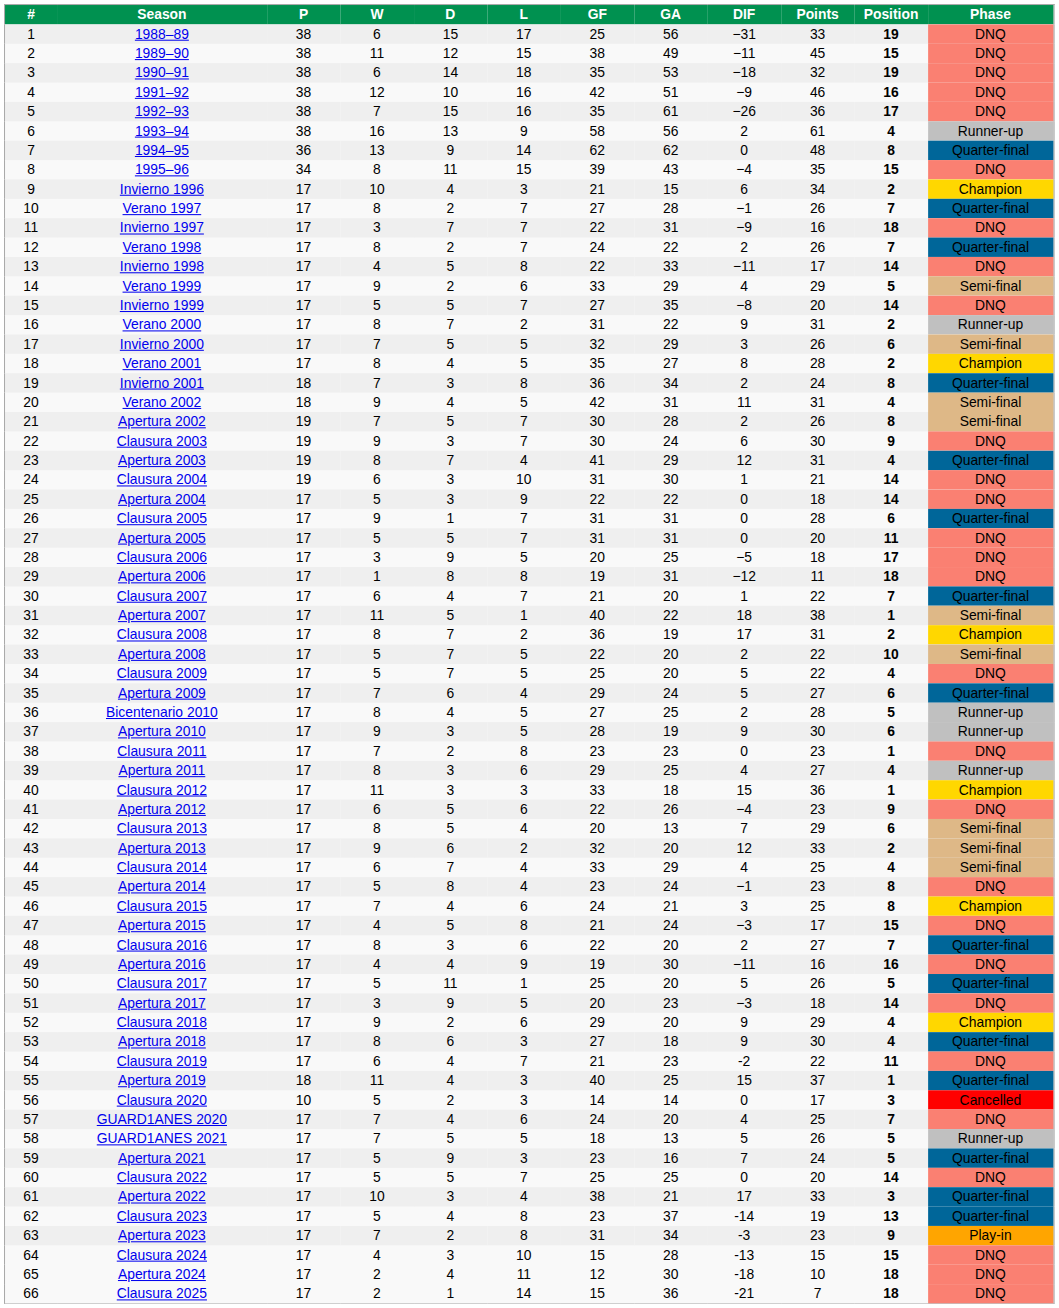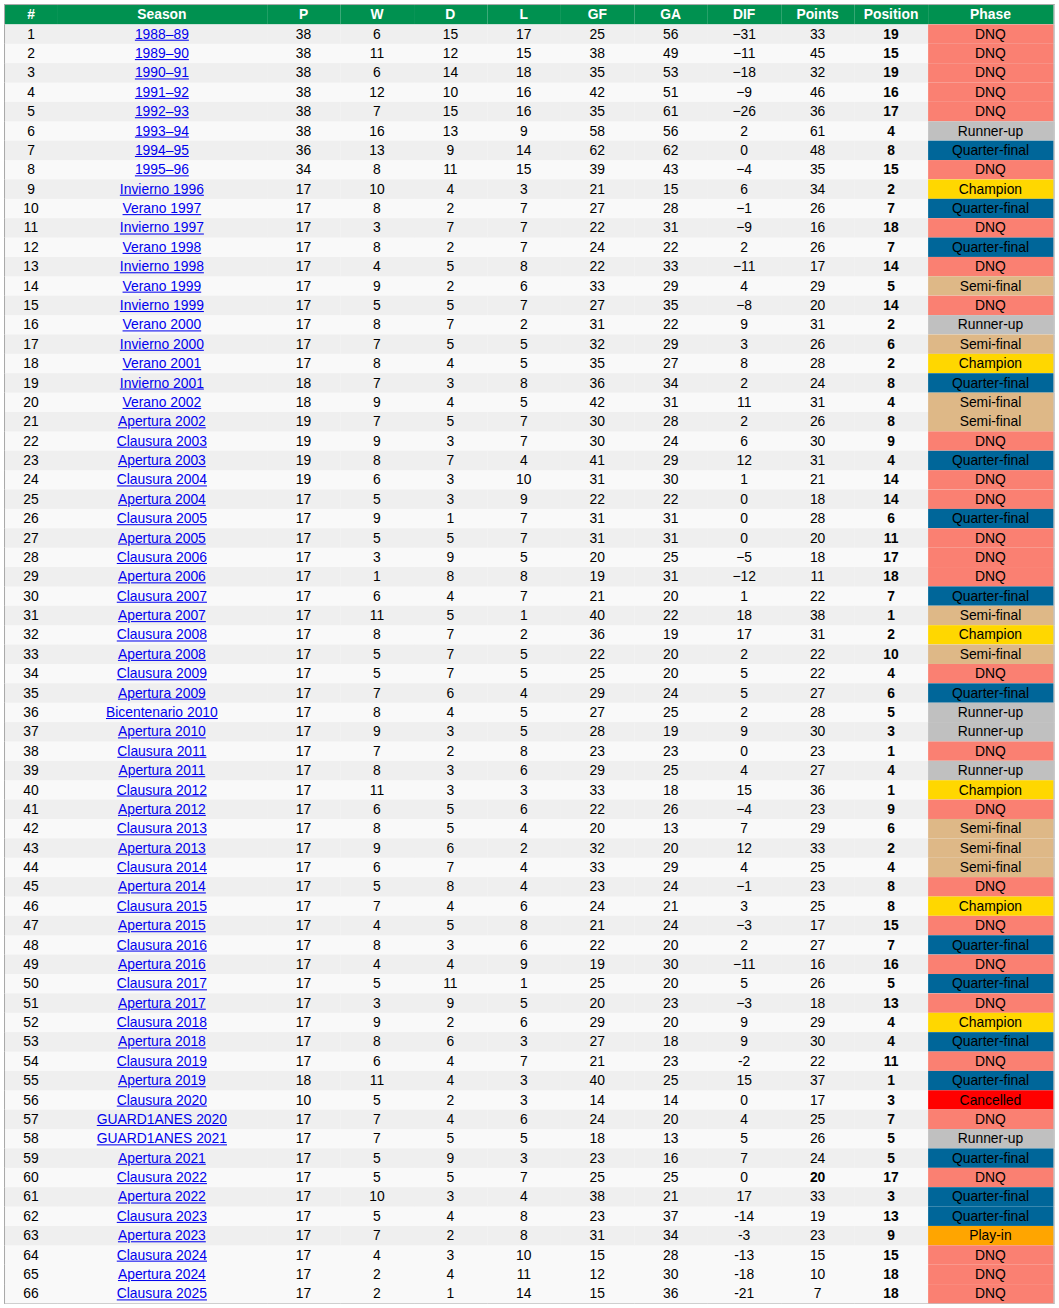 <table class= border=0 width=65% cellpadding="2" cellspacing="0" style="background: #f9f9f9; border: 1px #aaa solid; border-collapse: collapse; font-size: 85%; text-align: left;">
 <tr align=center bgcolor=#009150 style="color:white;">
 <th width=5%>#</th>
 <th width=20%>Season</th>
 <th width=7%>P</th>
 <th width=7%>W</th>
 <th width=7%>D</th>
 <th width=7%>L</th>
 <th width=7%>GF</th>
 <th width=7%>GA</th>
 <th width=7%>DIF</th>
 <th width=7%>Points</th>
 <th width=7%>Position</th>
 <th width=20%>Phase</th>
 </tr>
 <tr bgcolor=#EFEFEF align=center>
 <td>1</td>
 <td><a href='#'>1988–89</a></td>
 <td>38</td>
 <td>6</td>
 <td>15</td>
 <td>17</td>
 <td>25</td>
 <td>56</td>
 <td>−31</td>
 <td>33</td>
 <td><strong>19</strong></td>
 <td bgcolor=salmon>DNQ</td>
 </tr>
 <tr align=center>
 <td>2</td>
 <td><a href='#'>1989–90</a></td>
 <td>38</td>
 <td>11</td>
 <td>12</td>
 <td>15</td>
 <td>38</td>
 <td>49</td>
 <td>−11</td>
 <td>45</td>
 <td><strong>15</strong></td>
 <td bgcolor=salmon>DNQ</td>
 </tr>
 <tr bgcolor=#EFEFEF align=center>
 <td>3</td>
 <td><a href='#'>1990–91</a></td>
 <td>38</td>
 <td>6</td>
 <td>14</td>
 <td>18</td>
 <td>35</td>
 <td>53</td>
 <td>−18</td>
 <td>32</td>
 <td><strong>19</strong></td>
 <td bgcolor=salmon>DNQ</td>
 </tr>
 <tr align=center>
 <td>4</td>
 <td><a href='#'>1991–92</a></td>
 <td>38</td>
 <td>12</td>
 <td>10</td>
 <td>16</td>
 <td>42</td>
 <td>51</td>
 <td>−9</td>
 <td>46</td>
 <td><strong>16</strong></td>
 <td bgcolor=salmon>DNQ</td>
 </tr>
 <tr bgcolor=#EFEFEF align=center>
 <td>5</td>
 <td><a href='#'>1992–93</a></td>
 <td>38</td>
 <td>7</td>
 <td>15</td>
 <td>16</td>
 <td>35</td>
 <td>61</td>
 <td>−26</td>
 <td>36</td>
 <td><strong>17</strong></td>
 <td bgcolor=salmon>DNQ</td>
 </tr>
 <tr align=center>
 <td>6</td>
 <td><a href='#'>1993–94</a></td>
 <td>38</td>
 <td>16</td>
 <td>13</td>
 <td>9</td>
 <td>58</td>
 <td>56</td>
 <td>2</td>
 <td>61</td>
 <td><strong>4</strong></td>
 <td bgcolor=silver>Runner-up</td>
 </tr>
 <tr bgcolor=#EFEFEF align=center>
 <td>7</td>
 <td><a href='#'>1994–95</a></td>
 <td>36</td>
 <td>13</td>
 <td>9</td>
 <td>14</td>
 <td>62</td>
 <td>62</td>
 <td>0</td>
 <td>48</td>
 <td><strong>8</strong></td>
 <td bgcolor=#006699>Quarter-final</td>
 </tr>
 <tr align=center>
 <td>8</td>
 <td><a href='#'>1995–96</a></td>
 <td>34</td>
 <td>8</td>
 <td>11</td>
 <td>15</td>
 <td>39</td>
 <td>43</td>
 <td>−4</td>
 <td>35</td>
 <td><strong>15</strong></td>
 <td bgcolor=salmon>DNQ</td>
 </tr>
 <tr bgcolor=#EFEFEF align=center>
 <td>9</td>
 <td><a href='#'>Invierno 1996</a></td>
 <td>17</td>
 <td>10</td>
 <td>4</td>
 <td>3</td>
 <td>21</td>
 <td>15</td>
 <td>6</td>
 <td>34</td>
 <td><strong>2</strong></td>
 <td bgcolor=gold>Champion</td>
 </tr>
 <tr align=center>
 <td>10</td>
 <td><a href='#'>Verano 1997</a></td>
 <td>17</td>
 <td>8</td>
 <td>2</td>
 <td>7</td>
 <td>27</td>
 <td>28</td>
 <td>−1</td>
 <td>26</td>
 <td><strong>7</strong></td>
 <td bgcolor=#006699>Quarter-final</td>
 </tr>
 <tr bgcolor=#EFEFEF align=center>
 <td>11</td>
 <td><a href='#'>Invierno 1997</a></td>
 <td>17</td>
 <td>3</td>
 <td>7</td>
 <td>7</td>
 <td>22</td>
 <td>31</td>
 <td>−9</td>
 <td>16</td>
 <td><strong>18</strong></td>
 <td bgcolor=salmon>DNQ</td>
 </tr>
 <tr align=center>
 <td>12</td>
 <td><a href='#'>Verano 1998</a></td>
 <td>17</td>
 <td>8</td>
 <td>2</td>
 <td>7</td>
 <td>24</td>
 <td>22</td>
 <td>2</td>
 <td>26</td>
 <td><strong>7</strong></td>
 <td bgcolor=#006699>Quarter-final</td>
 </tr>
 <tr bgcolor=#EFEFEF align=center>
 <td>13</td>
 <td><a href='#'>Invierno 1998</a></td>
 <td>17</td>
 <td>4</td>
 <td>5</td>
 <td>8</td>
 <td>22</td>
 <td>33</td>
 <td>−11</td>
 <td>17</td>
 <td><strong>14</strong></td>
 <td bgcolor=salmon>DNQ</td>
 </tr>
 <tr align=center>
 <td>14</td>
 <td><a href='#'>Verano 1999</a></td>
 <td>17</td>
 <td>9</td>
 <td>2</td>
 <td>6</td>
 <td>33</td>
 <td>29</td>
 <td>4</td>
 <td>29</td>
 <td><strong>5</strong></td>
 <td bgcolor=#DEB887>Semi-final</td>
 </tr>
 <tr bgcolor=#EFEFEF align=center>
 <td>15</td>
 <td><a href='#'>Invierno 1999</a></td>
 <td>17</td>
 <td>5</td>
 <td>5</td>
 <td>7</td>
 <td>27</td>
 <td>35</td>
 <td>−8</td>
 <td>20</td>
 <td><strong>14</strong></td>
 <td bgcolor=salmon>DNQ</td>
 </tr>
 <tr align=center>
 <td>16</td>
 <td><a href='#'>Verano 2000</a></td>
 <td>17</td>
 <td>8</td>
 <td>7</td>
 <td>2</td>
 <td>31</td>
 <td>22</td>
 <td>9</td>
 <td>31</td>
 <td><strong>2</strong></td>
 <td bgcolor=silver>Runner-up</td>
 </tr>
 <tr bgcolor=#EFEFEF align=center>
 <td>17</td>
 <td><a href='#'>Invierno 2000</a></td>
 <td>17</td>
 <td>7</td>
 <td>5</td>
 <td>5</td>
 <td>32</td>
 <td>29</td>
 <td>3</td>
 <td>26</td>
 <td><strong>6</strong></td>
 <td bgcolor=#DEB887>Semi-final</td>
 </tr>
 <tr align=center>
 <td>18</td>
 <td><a href='#'>Verano 2001</a></td>
 <td>17</td>
 <td>8</td>
 <td>4</td>
 <td>5</td>
 <td>35</td>
 <td>27</td>
 <td>8</td>
 <td>28</td>
 <td><strong>2</strong></td>
 <td bgcolor=gold>Champion</td>
 </tr>
 <tr bgcolor=#EFEFEF align=center>
 <td>19</td>
 <td><a href='#'>Invierno 2001</a></td>
 <td>18</td>
 <td>7</td>
 <td>3</td>
 <td>8</td>
 <td>36</td>
 <td>34</td>
 <td>2</td>
 <td>24</td>
 <td><strong>8</strong></td>
 <td bgcolor=#006699>Quarter-final</td>
 </tr>
 <tr align=center>
 <td>20</td>
 <td><a href='#'>Verano 2002</a></td>
 <td>18</td>
 <td>9</td>
 <td>4</td>
 <td>5</td>
 <td>42</td>
 <td>31</td>
 <td>11</td>
 <td>31</td>
 <td><strong>4</strong></td>
 <td bgcolor=#DEB887>Semi-final</td>
 </tr>
 <tr bgcolor=#EFEFEF align=center>
 <td>21</td>
 <td><a href='#'>Apertura 2002</a></td>
 <td>19</td>
 <td>7</td>
 <td>5</td>
 <td>7</td>
 <td>30</td>
 <td>28</td>
 <td>2</td>
 <td>26</td>
 <td><strong>8</strong></td>
 <td bgcolor=#DEB887>Semi-final</td>
 </tr>
 <tr align=center>
 <td>22</td>
 <td><a href='#'>Clausura 2003</a></td>
 <td>19</td>
 <td>9</td>
 <td>3</td>
 <td>7</td>
 <td>30</td>
 <td>24</td>
 <td>6</td>
 <td>30</td>
 <td><strong>9</strong></td>
 <td bgcolor=salmon>DNQ</td>
 </tr>
 <tr bgcolor=#EFEFEF align=center>
 <td>23</td>
 <td><a href='#'>Apertura 2003</a></td>
 <td>19</td>
 <td>8</td>
 <td>7</td>
 <td>4</td>
 <td>41</td>
 <td>29</td>
 <td>12</td>
 <td>31</td>
 <td><strong>4</strong></td>
 <td bgcolor=#006699>Quarter-final</td>
 </tr>
 <tr align=center>
 <td>24</td>
 <td><a href='#'>Clausura 2004</a></td>
 <td>19</td>
 <td>6</td>
 <td>3</td>
 <td>10</td>
 <td>31</td>
 <td>30</td>
 <td>1</td>
 <td>21</td>
 <td><strong>14</strong></td>
 <td bgcolor=salmon>DNQ</td>
 </tr>
 <tr bgcolor=#EFEFEF align=center>
 <td>25</td>
 <td><a href='#'>Apertura 2004</a></td>
 <td>17</td>
 <td>5</td>
 <td>3</td>
 <td>9</td>
 <td>22</td>
 <td>22</td>
 <td>0</td>
 <td>18</td>
 <td><strong>14</strong></td>
 <td bgcolor=salmon>DNQ</td>
 </tr>
 <tr align=center>
 <td>26</td>
 <td><a href='#'>Clausura 2005</a></td>
 <td>17</td>
 <td>9</td>
 <td>1</td>
 <td>7</td>
 <td>31</td>
 <td>31</td>
 <td>0</td>
 <td>28</td>
 <td><strong>6</strong></td>
 <td bgcolor=#006699>Quarter-final</td>
 </tr>
 <tr bgcolor=#EFEFEF align=center>
 <td>27</td>
 <td><a href='#'>Apertura 2005</a></td>
 <td>17</td>
 <td>5</td>
 <td>5</td>
 <td>7</td>
 <td>31</td>
 <td>31</td>
 <td>0</td>
 <td>20</td>
 <td><strong>11</strong></td>
 <td bgcolor=salmon>DNQ</td>
 </tr>
 <tr align=center>
 <td>28</td>
 <td><a href='#'>Clausura 2006</a></td>
 <td>17</td>
 <td>3</td>
 <td>9</td>
 <td>5</td>
 <td>20</td>
 <td>25</td>
 <td>−5</td>
 <td>18</td>
 <td><strong>17</strong></td>
 <td bgcolor=salmon>DNQ</td>
 </tr>
 <tr bgcolor=#EFEFEF align=center>
 <td>29</td>
 <td><a href='#'>Apertura 2006</a></td>
 <td>17</td>
 <td>1</td>
 <td>8</td>
 <td>8</td>
 <td>19</td>
 <td>31</td>
 <td>−12</td>
 <td>11</td>
 <td><strong>18</strong></td>
 <td bgcolor=salmon>DNQ</td>
 </tr>
 <tr align=center>
 <td>30</td>
 <td><a href='#'>Clausura 2007</a></td>
 <td>17</td>
 <td>6</td>
 <td>4</td>
 <td>7</td>
 <td>21</td>
 <td>20</td>
 <td>1</td>
 <td>22</td>
 <td><strong>7</strong></td>
 <td bgcolor=#006699>Quarter-final</td>
 </tr>
 <tr bgcolor=#EFEFEF align=center>
 <td>31</td>
 <td><a href='#'>Apertura 2007</a></td>
 <td>17</td>
 <td>11</td>
 <td>5</td>
 <td>1</td>
 <td>40</td>
 <td>22</td>
 <td>18</td>
 <td>38</td>
 <td><strong>1</strong></td>
 <td bgcolor=#DEB887>Semi-final</td>
 </tr>
 <tr align=center>
 <td>32</td>
 <td><a href='#'>Clausura 2008</a></td>
 <td>17</td>
 <td>8</td>
 <td>7</td>
 <td>2</td>
 <td>36</td>
 <td>19</td>
 <td>17</td>
 <td>31</td>
 <td><strong>2</strong></td>
 <td bgcolor=gold>Champion</td>
 </tr>
 <tr bgcolor=#EFEFEF align=center>
 <td>33</td>
 <td><a href='#'>Apertura 2008</a></td>
 <td>17</td>
 <td>5</td>
 <td>7</td>
 <td>5</td>
 <td>22</td>
 <td>20</td>
 <td>2</td>
 <td>22</td>
 <td><strong>10</strong></td>
 <td bgcolor=#DEB887>Semi-final</td>
 </tr>
 <tr align=center>
 <td>34</td>
 <td><a href='#'>Clausura 2009</a></td>
 <td>17</td>
 <td>5</td>
 <td>7</td>
 <td>5</td>
 <td>25</td>
 <td>20</td>
 <td>5</td>
 <td>22</td>
 <td><strong>4</strong></td>
 <td bgcolor=salmon>DNQ</td>
 </tr>
 <tr bgcolor=#EFEFEF align=center>
 <td>35</td>
 <td><a href='#'>Apertura 2009</a></td>
 <td>17</td>
 <td>7</td>
 <td>6</td>
 <td>4</td>
 <td>29</td>
 <td>24</td>
 <td>5</td>
 <td>27</td>
 <td><strong>6</strong></td>
 <td bgcolor=#006699>Quarter-final</td>
 </tr>
 <tr align=center>
 <td>36</td>
 <td><a href='#'>Bicentenario 2010</a></td>
 <td>17</td>
 <td>8</td>
 <td>4</td>
 <td>5</td>
 <td>27</td>
 <td>25</td>
 <td>2</td>
 <td>28</td>
 <td><strong>5</strong></td>
 <td bgcolor=silver>Runner-up</td>
 </tr>
 <tr bgcolor=#EFEFEF align=center>
 <td>37</td>
 <td><a href='#'>Apertura 2010</a></td>
 <td>17</td>
 <td>9</td>
 <td>3</td>
 <td>5</td>
 <td>28</td>
 <td>19</td>
 <td>9</td>
 <td>30</td>
-<td><strong>6</strong></td>
+<td><strong>3</strong></td>
 <td bgcolor=silver>Runner-up</td>
 </tr>
 <tr align=center>
 <td>38</td>
 <td><a href='#'>Clausura 2011</a></td>
 <td>17</td>
 <td>7</td>
 <td>2</td>
 <td>8</td>
 <td>23</td>
 <td>23</td>
 <td>0</td>
 <td>23</td>
 <td><strong>1</strong></td>
 <td bgcolor=salmon>DNQ</td>
 </tr>
 <tr bgcolor=#EFEFEF align=center>
 <td>39</td>
 <td><a href='#'>Apertura 2011</a></td>
 <td>17</td>
 <td>8</td>
 <td>3</td>
 <td>6</td>
 <td>29</td>
 <td>25</td>
 <td>4</td>
 <td>27</td>
 <td><strong>4</strong></td>
 <td bgcolor=silver>Runner-up</td>
 </tr>
 <tr align=center>
 <td>40</td>
 <td><a href='#'>Clausura 2012</a></td>
 <td>17</td>
 <td>11</td>
 <td>3</td>
 <td>3</td>
 <td>33</td>
 <td>18</td>
 <td>15</td>
 <td>36</td>
 <td><strong>1</strong></td>
 <td bgcolor=gold>Champion</td>
 </tr>
 <tr bgcolor=#EFEFEF align=center>
 <td>41</td>
 <td><a href='#'>Apertura 2012</a></td>
 <td>17</td>
 <td>6</td>
 <td>5</td>
 <td>6</td>
 <td>22</td>
 <td>26</td>
 <td>−4</td>
 <td>23</td>
 <td><strong>9</strong></td>
 <td bgcolor=salmon>DNQ</td>
 </tr>
 <tr align=center>
 <td>42</td>
 <td><a href='#'>Clausura 2013</a></td>
 <td>17</td>
 <td>8</td>
 <td>5</td>
 <td>4</td>
 <td>20</td>
 <td>13</td>
 <td>7</td>
 <td>29</td>
 <td><strong>6</strong></td>
 <td bgcolor=#DEB887>Semi-final</td>
 </tr>
 <tr bgcolor=#EFEFEF align=center>
 <td>43</td>
 <td><a href='#'>Apertura 2013</a></td>
 <td>17</td>
 <td>9</td>
 <td>6</td>
 <td>2</td>
 <td>32</td>
 <td>20</td>
 <td>12</td>
 <td>33</td>
 <td><strong>2</strong></td>
 <td bgcolor=#DEB887>Semi-final</td>
 </tr>
 <tr align=center>
 <td>44</td>
 <td><a href='#'>Clausura 2014</a></td>
 <td>17</td>
 <td>6</td>
 <td>7</td>
 <td>4</td>
 <td>33</td>
 <td>29</td>
 <td>4</td>
 <td>25</td>
 <td><strong>4</strong></td>
 <td bgcolor=#DEB887>Semi-final</td>
 </tr>
 <tr bgcolor=#EFEFEF align=center>
 <td>45</td>
 <td><a href='#'>Apertura 2014</a></td>
 <td>17</td>
 <td>5</td>
 <td>8</td>
 <td>4</td>
 <td>23</td>
 <td>24</td>
 <td>−1</td>
 <td>23</td>
 <td><strong>8</strong></td>
 <td bgcolor=salmon>DNQ</td>
 </tr>
 <tr align=center>
 <td>46</td>
 <td><a href='#'>Clausura 2015</a></td>
 <td>17</td>
 <td>7</td>
 <td>4</td>
 <td>6</td>
 <td>24</td>
 <td>21</td>
 <td>3</td>
 <td>25</td>
 <td><strong>8</strong></td>
 <td bgcolor=gold>Champion</td>
 </tr>
 <tr bgcolor=#EFEFEF align=center>
 <td>47</td>
 <td><a href='#'>Apertura 2015</a></td>
 <td>17</td>
 <td>4</td>
 <td>5</td>
 <td>8</td>
 <td>21</td>
 <td>24</td>
 <td>−3</td>
 <td>17</td>
 <td><strong>15</strong></td>
 <td bgcolor=salmon>DNQ</td>
 </tr>
 <tr align=center>
 <td>48</td>
 <td><a href='#'>Clausura 2016</a></td>
 <td>17</td>
 <td>8</td>
 <td>3</td>
 <td>6</td>
 <td>22</td>
 <td>20</td>
 <td>2</td>
 <td>27</td>
 <td><strong>7</strong></td>
 <td bgcolor=#006699>Quarter-final</td>
 </tr>
 <tr bgcolor=#EFEFEF align=center>
 <td>49</td>
 <td><a href='#'>Apertura 2016</a></td>
 <td>17</td>
 <td>4</td>
 <td>4</td>
 <td>9</td>
 <td>19</td>
 <td>30</td>
 <td>−11</td>
 <td>16</td>
 <td><strong>16</strong></td>
 <td bgcolor=salmon>DNQ</td>
 </tr>
 <tr align=center>
 <td>50</td>
 <td><a href='#'>Clausura 2017</a></td>
 <td>17</td>
 <td>5</td>
 <td>11</td>
 <td>1</td>
 <td>25</td>
 <td>20</td>
 <td>5</td>
 <td>26</td>
 <td><strong>5</strong></td>
 <td bgcolor=#006699>Quarter-final</td>
 </tr>
 <tr bgcolor=#EFEFEF align=center>
 <td>51</td>
 <td><a href='#'>Apertura 2017</a></td>
 <td>17</td>
 <td>3</td>
 <td>9</td>
 <td>5</td>
 <td>20</td>
 <td>23</td>
 <td>−3</td>
 <td>18</td>
-<td><strong>14</strong></td>
+<td><strong>13</strong></td>
 <td bgcolor=salmon>DNQ</td>
 </tr>
 <tr align=center>
 <td>52</td>
 <td><a href='#'>Clausura 2018</a></td>
 <td>17</td>
 <td>9</td>
 <td>2</td>
 <td>6</td>
 <td>29</td>
 <td>20</td>
 <td>9</td>
 <td>29</td>
 <td><strong>4</strong></td>
 <td bgcolor=gold>Champion</td>
 </tr>
 <tr bgcolor=#009150 style="color:white;" align=center>
 </tr>
 <tr bgcolor=#EFEFEF align=center>
 <td>53</td>
 <td><a href='#'>Apertura 2018</a></td>
 <td>17</td>
 <td>8</td>
 <td>6</td>
 <td>3</td>
 <td>27</td>
 <td>18</td>
 <td>9</td>
 <td>30</td>
 <td><strong>4</strong></td>
 <td bgcolor=#006699>Quarter-final</td>
 </tr>
 <tr align=center>
 <td>54</td>
 <td><a href='#'>Clausura 2019</a></td>
 <td>17</td>
 <td>6</td>
 <td>4</td>
 <td>7</td>
 <td>21</td>
 <td>23</td>
 <td>-2</td>
 <td>22</td>
 <td><strong>11</strong></td>
 <td bgcolor=salmon>DNQ</td>
 </tr>
 <tr bgcolor=#009150 style="color:white;" align=center>
 </tr>
 <tr bgcolor=#EFEFEF align=center>
 <td>55</td>
 <td><a href='#'>Apertura 2019</a></td>
 <td>18</td>
 <td>11</td>
 <td>4</td>
 <td>3</td>
 <td>40</td>
 <td>25</td>
 <td>15</td>
 <td>37</td>
 <td><strong>1</strong></td>
 <td bgcolor=#006699>Quarter-final</td>
 </tr>
 <tr align=center>
 <td>56</td>
 <td><a href='#'>Clausura 2020</a></td>
 <td>10</td>
 <td>5</td>
 <td>2</td>
 <td>3</td>
 <td>14</td>
 <td>14</td>
 <td>0</td>
 <td>17</td>
 <td><strong>3</strong></td>
 <td bgcolor=red>Cancelled</td>
 </tr>
 <tr bgcolor=#009150 style="color:white;" align=center>
 </tr>
 <tr bgcolor=#EFEFEF align=center>
 <td>57</td>
 <td><a href='#'>GUARD1ANES 2020</a></td>
 <td>17</td>
 <td>7</td>
 <td>4</td>
 <td>6</td>
 <td>24</td>
 <td>20</td>
 <td>4</td>
 <td>25</td>
 <td><strong>7</strong></td>
 <td bgcolor=salmon>DNQ</td>
 </tr>
 <tr bgcolor=#009150 style="color:white;" align=center>
 </tr>
 <tr align=center>
 <td>58</td>
 <td><a href='#'>GUARD1ANES 2021</a></td>
 <td>17</td>
 <td>7</td>
 <td>5</td>
 <td>5</td>
 <td>18</td>
 <td>13</td>
 <td>5</td>
 <td>26</td>
 <td><strong>5</strong></td>
 <td bgcolor=silver>Runner-up</td>
 </tr>
 <tr bgcolor=#009150 style="color:white;" align=center>
 </tr>
 <tr bgcolor=#EFEFEF align=center>
 <td>59</td>
 <td><a href='#'>Apertura 2021</a></td>
 <td>17</td>
 <td>5</td>
 <td>9</td>
 <td>3</td>
 <td>23</td>
 <td>16</td>
 <td>7</td>
 <td>24</td>
 <td><strong>5</strong></td>
 <td bgcolor=#006699>Quarter-final</td>
 </tr>
 <tr bgcolor=#009150 style="color:white;" align=center>
 </tr>
 <tr align=center>
 <td>60</td>
 <td><a href='#'>Clausura 2022</a></td>
 <td>17</td>
 <td>5</td>
 <td>5</td>
 <td>7</td>
 <td>25</td>
 <td>25</td>
 <td>0</td>
-<td>20</td>
-<td><strong>14</strong></td>
+<td><strong>20</strong></td>
+<td><strong>17</strong></td>
 <td bgcolor=salmon>DNQ</td>
 </tr>
 <tr bgcolor=#009150 style="color:white;" align=center>
 </tr>
 <tr bgcolor=#EFEFEF align=center>
 <td>61</td>
 <td><a href='#'>Apertura 2022</a></td>
 <td>17</td>
 <td>10</td>
 <td>3</td>
 <td>4</td>
 <td>38</td>
 <td>21</td>
 <td>17</td>
 <td>33</td>
 <td><strong>3</strong></td>
 <td bgcolor=#006699>Quarter-final</td>
 </tr>
 <tr bgcolor=#009150 style="color:white;" align=center>
 </tr>
 <tr align=center>
 <td>62</td>
 <td><a href='#'>Clausura 2023</a></td>
 <td>17</td>
 <td>5</td>
 <td>4</td>
 <td>8</td>
 <td>23</td>
 <td>37</td>
 <td>-14</td>
 <td>19</td>
 <td><strong>13</strong></td>
 <td bgcolor=#006699>Quarter-final</td>
 </tr>
 <tr bgcolor=#009150 style="color:white;" align=center>
 </tr>
 <tr bgcolor=#EFEFEF align=center>
 <td>63</td>
 <td><a href='#'>Apertura 2023</a></td>
 <td>17</td>
 <td>7</td>
 <td>2</td>
 <td>8</td>
 <td>31</td>
 <td>34</td>
 <td>-3</td>
 <td>23</td>
 <td><strong>9</strong></td>
 <td bgcolor=Orange>Play-in</td>
 </tr>
 <tr bgcolor=#009150 style="color:white;" align=center>
 </tr>
 <tr align=center>
 <td>64</td>
 <td><a href='#'>Clausura 2024</a></td>
 <td>17</td>
 <td>4</td>
 <td>3</td>
 <td>10</td>
 <td>15</td>
 <td>28</td>
 <td>-13</td>
 <td>15</td>
 <td><strong>15</strong></td>
 <td bgcolor=Salmon>DNQ</td>
 </tr>
 <tr bgcolor=#009150 style="color:white;" align=center>
 </tr>
 <tr bgolor=#EFEFEF align=center>
 <td>65</td>
 <td><a href='#'>Apertura 2024</a></td>
 <td>17</td>
 <td>2</td>
 <td>4</td>
 <td>11</td>
 <td>12</td>
 <td>30</td>
 <td>-18</td>
 <td>10</td>
 <td><strong>18</strong></td>
 <td bgcolor=Salmon>DNQ</td>
 </tr>
 <tr bgcolor=#009150 style="color:white;" align=center>
 </tr>
 <tr align=center>
 <td>66</td>
 <td><a href='#'>Clausura 2025</a></td>
 <td>17</td>
 <td>2</td>
 <td>1</td>
 <td>14</td>
 <td>15</td>
 <td>36</td>
 <td>-21</td>
 <td>7</td>
 <td><strong>18</strong></td>
 <td bgcolor=Salmon>DNQ</td>
 </tr>
 <tr bgcolor=#009150 style="color:white;" align=center>
 </tr>
 <tr bgcolor=#EFEFEF align=center|  ||>
 </tr>
 </table>
